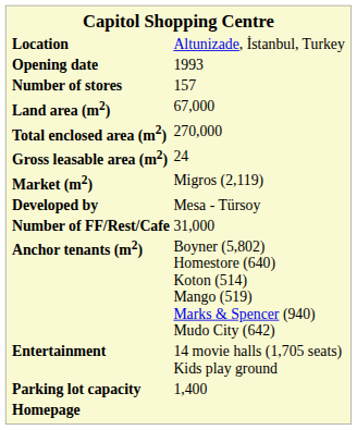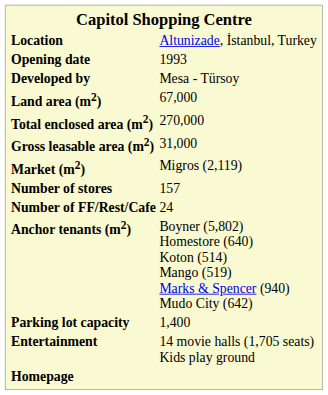 <table class="infobox" style=" float: right; margin-left: 1em; margin-top: 1em; width: 40 em; background: #FAFAD2">
 <tr>
 <th colspan="2" style="  text-align: centre; font-size: larger;">Capitol Shopping Centre<br></th>
 </tr>
 <tr>
 <td><strong>Location</strong></td>
 <td><a href='#'>Altunizade</a>, İstanbul, Turkey</td>
 </tr>
 <tr>
 <td><strong>Opening date</strong></td>
 <td>1993</td>
 </tr>
 <tr>
-<td><strong>Number of stores</strong></td>
-<td>157</td>
+<td><strong>Developed by</strong></td>
+<td>Mesa - Türsoy</td>
 </tr>
 <tr>
 <td><strong>Land area (m<sup>2</sup>)</strong></td>
 <td>67,000</td>
 </tr>
 <tr>
 <td><strong>Total enclosed area (m<sup>2</sup>)</strong></td>
 <td>270,000</td>
 </tr>
 <tr>
 <td><strong>Gross leasable area (m<sup>2</sup>)</strong></td>
-<td>24</td>
+<td>31,000</td>
 </tr>
 <tr>
 <td><strong>Market (m<sup>2</sup>)</strong></td>
 <td>Migros (2,119)</td>
 </tr>
 <tr>
-<td><strong>Developed by</strong></td>
-<td>Mesa - Türsoy</td>
+<td><strong>Number of stores</strong></td>
+<td>157</td>
 </tr>
 <tr>
 <td><strong>Number of FF/Rest/Cafe</strong></td>
-<td>31,000</td>
+<td>24</td>
 </tr>
 <tr>
 <td><strong>Anchor tenants (m<sup>2</sup>)</strong></td>
 <td>Boyner (5,802) <br> Homestore (640) <br> Koton (514) <br> Mango (519) <br> <a href='#'>Marks & Spencer</a> (940) <br> Mudo City (642)</td>
 </tr>
 <tr>
+<td><strong>Parking lot capacity</strong></td>
+<td>1,400</td>
+</tr>
+<tr>
 <td><strong>Entertainment</strong></td>
 <td>14 movie halls (1,705 seats) <br> Kids play ground</td>
-</tr>
-<tr>
-<td><strong>Parking lot capacity</strong></td>
-<td>1,400</td>
 </tr>
 <tr>
 <td><strong>Homepage</strong></td>
 <td></td>
 </tr>
 </table>
